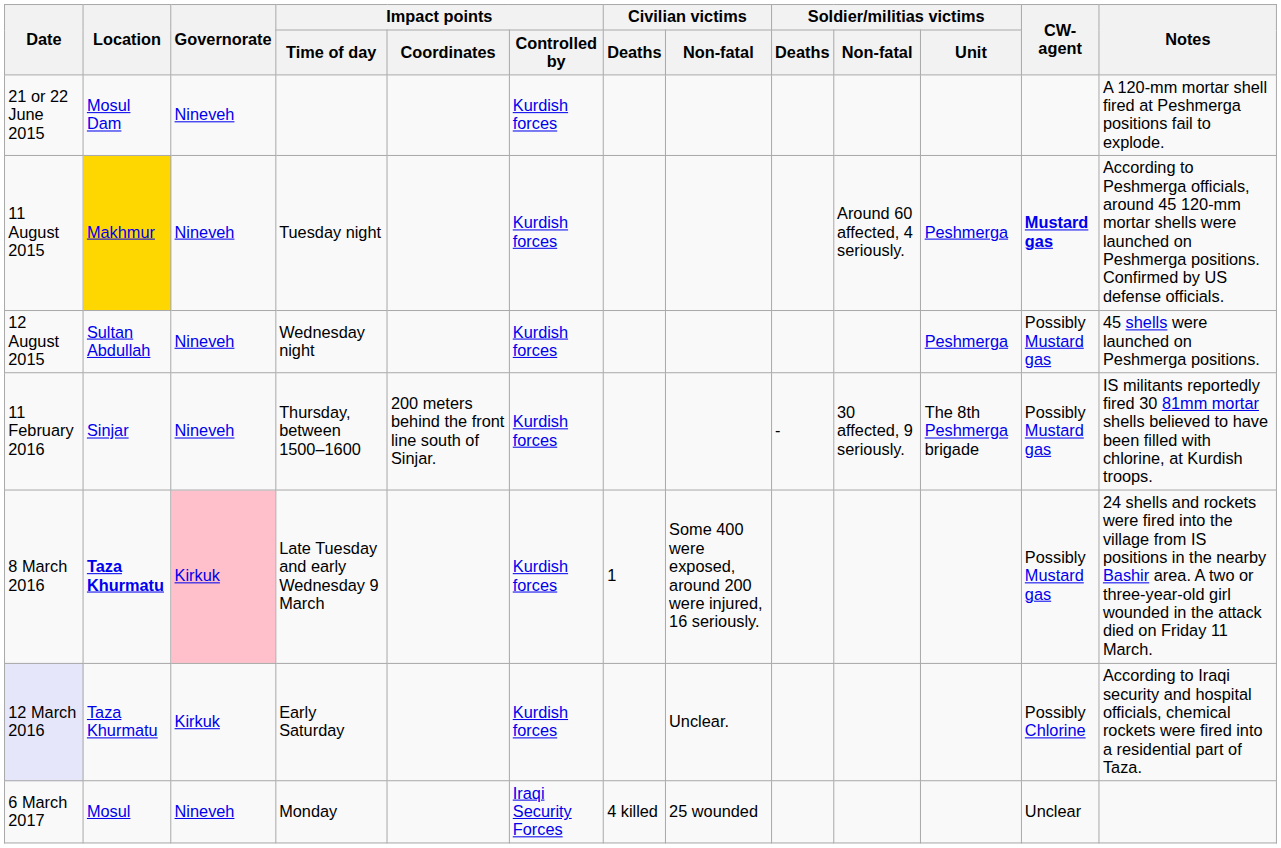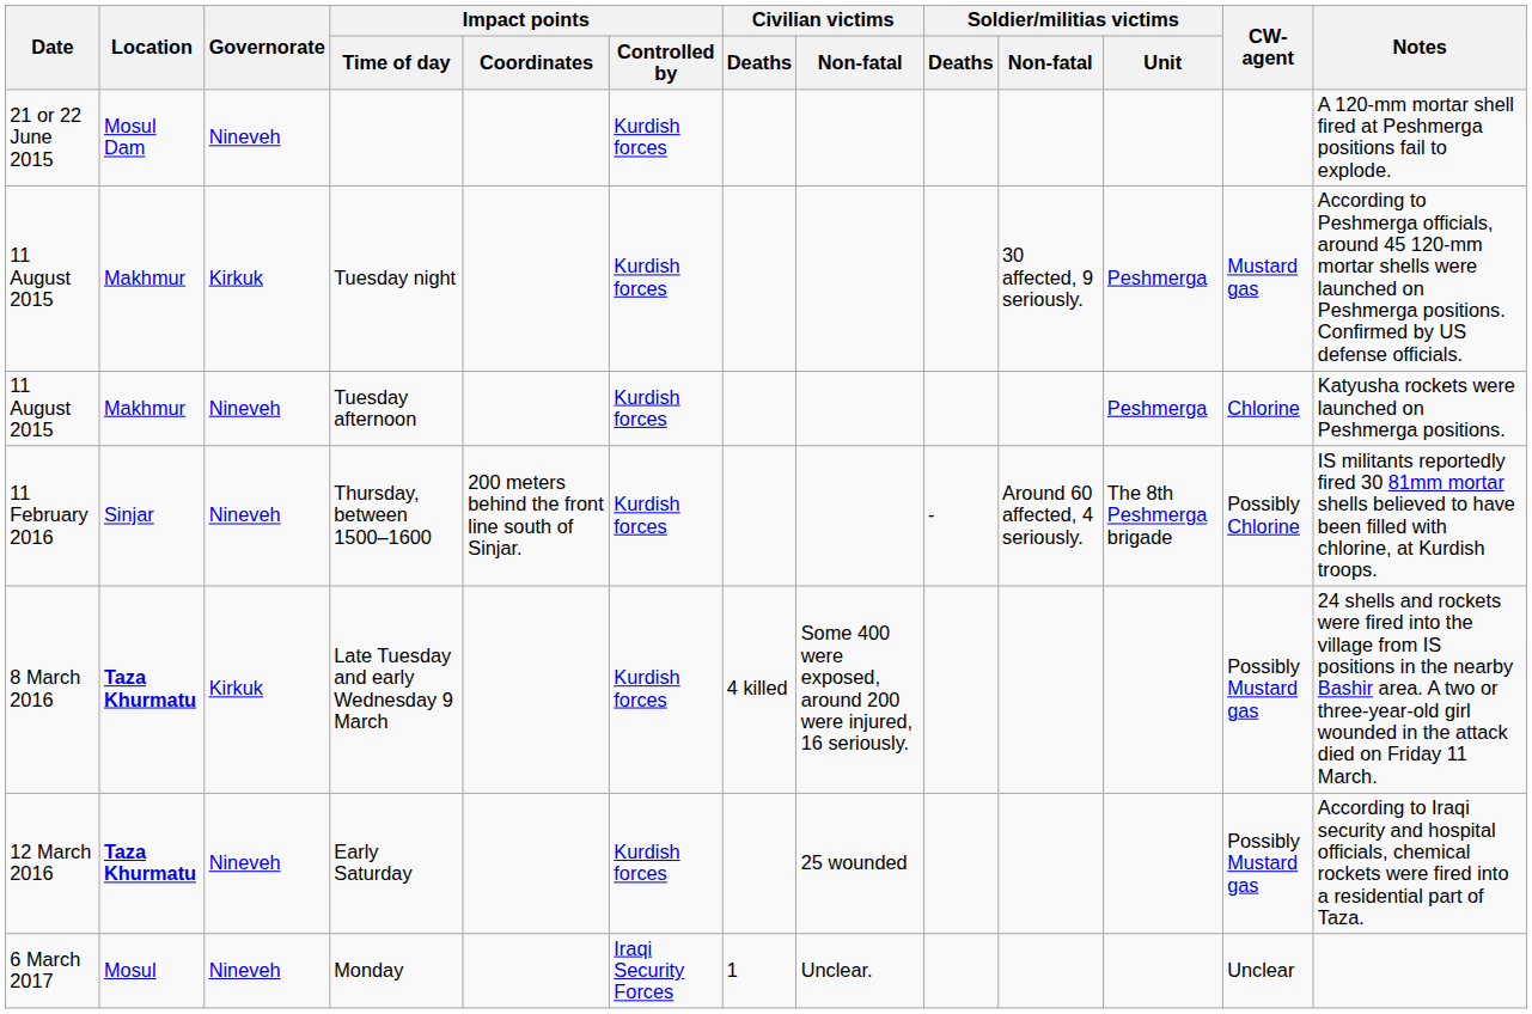 <table class="wikitable sortable">
 <tr>
 <th rowspan="2">Date</th>
 <th rowspan="2">Location</th>
 <th rowspan="2">Governorate</th>
 <th colspan="3">Impact points</th>
 <th colspan="2">Civilian victims</th>
 <th colspan="3">Soldier/militias victims</th>
 <th rowspan="2">CW-agent</th>
 <th rowspan="2">Notes</th>
 </tr>
 <tr>
 <th>Time of day</th>
 <th>Coordinates</th>
 <th>Controlled by</th>
 <th>Deaths</th>
 <th>Non-fatal</th>
 <th>Deaths</th>
 <th>Non-fatal</th>
 <th>Unit</th>
 </tr>
 <tr>
 <td>21 or 22 June 2015</td>
 <td><a href='#'>Mosul Dam</a></td>
 <td><a href='#'>Nineveh</a></td>
 <td></td>
 <td></td>
 <td><a href='#'>Kurdish forces</a></td>
 <td></td>
 <td></td>
 <td></td>
 <td></td>
 <td></td>
 <td></td>
 <td>A 120-mm mortar shell fired at Peshmerga positions fail to explode.</td>
 </tr>
 <tr>
 <td>11 August 2015</td>
-<td style="background: gold;"><a href='#'>Makhmur</a></td>
-<td><a href='#'>Nineveh</a></td>
+<td><a href='#'>Makhmur</a></td>
+<td><a href='#'>Kirkuk</a></td>
 <td>Tuesday night</td>
 <td></td>
 <td><a href='#'>Kurdish forces</a></td>
 <td></td>
 <td></td>
 <td></td>
-<td>Around 60 affected, 4 seriously.</td>
+<td>30 affected, 9 seriously.</td>
 <td><a href='#'>Peshmerga</a></td>
-<td><strong><a href='#'>Mustard gas</a></strong></td>
+<td><a href='#'>Mustard gas</a></td>
 <td>According to Peshmerga officials, around 45 120-mm mortar shells were launched on Peshmerga positions. Confirmed by US defense officials.</td>
 </tr>
 <tr>
-<td>12 August 2015</td>
-<td><a href='#'>Sultan Abdullah</a></td>
+<td>11 August 2015</td>
+<td><a href='#'>Makhmur</a></td>
 <td><a href='#'>Nineveh</a></td>
-<td>Wednesday night</td>
+<td>Tuesday afternoon</td>
 <td></td>
 <td><a href='#'>Kurdish forces</a></td>
 <td></td>
 <td></td>
 <td></td>
 <td></td>
 <td><a href='#'>Peshmerga</a></td>
-<td>Possibly <a href='#'>Mustard gas</a></td>
-<td>45 <a href='#'>shells</a> were launched on Peshmerga positions.</td>
+<td><a href='#'>Chlorine</a></td>
+<td>Katyusha rockets were launched on Peshmerga positions.</td>
 </tr>
 <tr>
 <td>11 February 2016</td>
 <td><a href='#'>Sinjar</a></td>
 <td><a href='#'>Nineveh</a></td>
 <td>Thursday, between 1500–1600</td>
 <td>200 meters behind the front line south of Sinjar.<br></td>
 <td><a href='#'>Kurdish forces</a></td>
 <td></td>
 <td></td>
 <td>-</td>
-<td>30 affected, 9 seriously.</td>
+<td>Around 60 affected, 4 seriously.</td>
 <td>The 8th <a href='#'>Peshmerga</a> brigade</td>
-<td>Possibly <a href='#'>Mustard gas</a></td>
+<td>Possibly <a href='#'>Chlorine</a></td>
 <td>IS militants reportedly fired 30 <a href='#'>81mm mortar</a> shells believed to have been filled with chlorine, at Kurdish troops.</td>
 </tr>
 <tr>
 <td>8 March 2016</td>
 <td><strong><a href='#'>Taza Khurmatu</a></strong></td>
-<td style="background: pink;"><a href='#'>Kirkuk</a></td>
+<td><a href='#'>Kirkuk</a></td>
 <td>Late Tuesday and early Wednesday 9 March</td>
 <td></td>
 <td><a href='#'>Kurdish forces</a></td>
-<td>1</td>
+<td>4 killed</td>
 <td>Some 400 were exposed, around 200 were injured, 16 seriously.</td>
 <td></td>
 <td></td>
 <td></td>
 <td>Possibly <a href='#'>Mustard gas</a></td>
 <td>24 shells and rockets were fired into the village from IS positions in the nearby <a href='#'>Bashir</a> area. A two or three-year-old girl wounded in the attack died on Friday 11 March.</td>
 </tr>
 <tr>
-<td style="background: lavender;">12 March 2016</td>
-<td><a href='#'>Taza Khurmatu</a></td>
-<td><a href='#'>Kirkuk</a></td>
+<td>12 March 2016</td>
+<td><strong><a href='#'>Taza Khurmatu</a></strong></td>
+<td><a href='#'>Nineveh</a></td>
 <td>Early Saturday</td>
 <td></td>
 <td><a href='#'>Kurdish forces</a></td>
 <td></td>
-<td>Unclear.</td>
+<td>25 wounded</td>
 <td></td>
 <td></td>
 <td></td>
-<td>Possibly <a href='#'>Chlorine</a></td>
+<td>Possibly <a href='#'>Mustard gas</a></td>
 <td>According to Iraqi security and hospital officials, chemical rockets were fired into a residential part of Taza.</td>
 </tr>
 <tr>
 <td>6 March 2017</td>
 <td><a href='#'>Mosul</a></td>
 <td><a href='#'>Nineveh</a></td>
 <td>Monday</td>
 <td></td>
 <td><a href='#'>Iraqi Security Forces</a></td>
-<td>4 killed</td>
-<td>25 wounded</td>
+<td>1</td>
+<td>Unclear.</td>
 <td></td>
 <td></td>
 <td></td>
 <td>Unclear</td>
 <td></td>
 </tr>
 </table>
